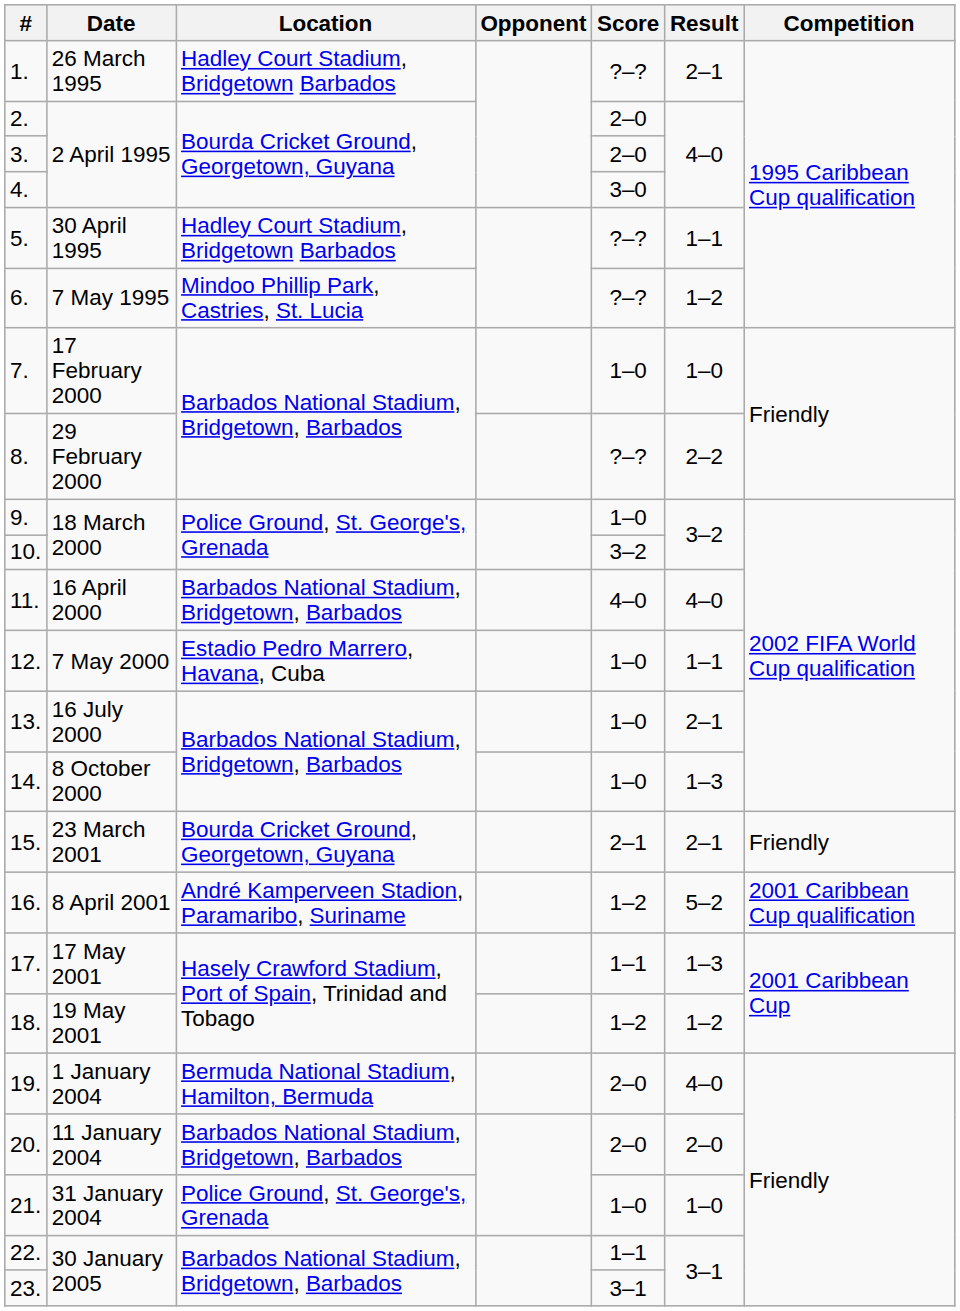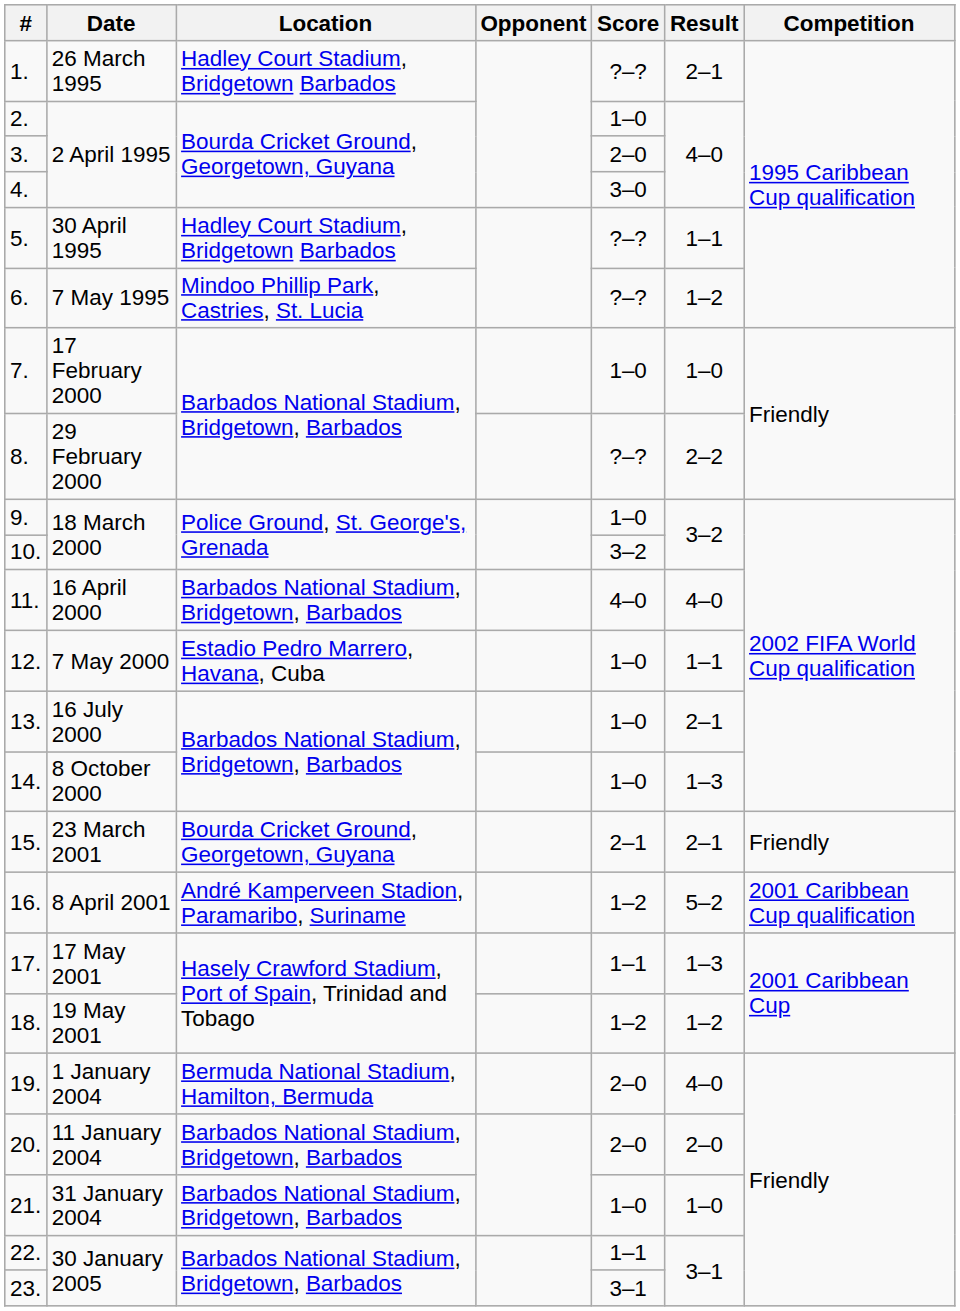 <table class="wikitable sortable" style="font-size:90%">
 <tr>
 <th>#</th>
 <th>Date</th>
 <th>Location</th>
 <th>Opponent</th>
 <th>Score</th>
 <th>Result</th>
 <th>Competition</th>
 </tr>
 <tr>
 <td>1.</td>
 <td>26 March 1995</td>
 <td><a href='#'>Hadley Court Stadium</a>, <a href='#'>Bridgetown</a> <a href='#'>Barbados</a></td>
 <td rowspan=4></td>
 <td style="text-align:center;">?–?</td>
 <td style="text-align:center;">2–1</td>
 <td rowspan=6><a href='#'>1995 Caribbean Cup qualification</a></td>
 </tr>
 <tr>
 <td>2.</td>
 <td rowspan=3>2 April 1995</td>
 <td rowspan=3><a href='#'>Bourda Cricket Ground</a>, <a href='#'>Georgetown, Guyana</a></td>
-<td style="text-align:center;">2–0</td>
+<td style="text-align:center;">1–0</td>
 <td rowspan=3 style="text-align:center;">4–0</td>
 </tr>
 <tr>
 <td>3.</td>
 <td style="text-align:center;">2–0</td>
 </tr>
 <tr>
 <td>4.</td>
 <td style="text-align:center;">3–0</td>
 </tr>
 <tr>
 <td>5.</td>
 <td>30 April 1995</td>
 <td><a href='#'>Hadley Court Stadium</a>, <a href='#'>Bridgetown</a> <a href='#'>Barbados</a></td>
 <td rowspan=2></td>
 <td style="text-align:center;">?–?</td>
 <td style="text-align:center;">1–1</td>
 </tr>
 <tr>
 <td>6.</td>
 <td>7 May 1995</td>
 <td><a href='#'>Mindoo Phillip Park</a>, <a href='#'>Castries</a>, <a href='#'>St. Lucia</a></td>
 <td style="text-align:center;">?–?</td>
 <td style="text-align:center;">1–2</td>
 </tr>
 <tr>
 <td>7.</td>
 <td>17 February 2000</td>
 <td rowspan=2><a href='#'>Barbados National Stadium</a>, <a href='#'>Bridgetown</a>, <a href='#'>Barbados</a></td>
 <td></td>
 <td style="text-align:center;">1–0</td>
 <td style="text-align:center;">1–0</td>
 <td rowspan=2>Friendly</td>
 </tr>
 <tr>
 <td>8.</td>
 <td>29 February 2000</td>
 <td></td>
 <td style="text-align:center;">?–?</td>
 <td style="text-align:center;">2–2</td>
 </tr>
 <tr>
 <td>9.</td>
 <td rowspan=2>18 March 2000</td>
 <td rowspan=2><a href='#'>Police Ground</a>, <a href='#'>St. George's, Grenada</a></td>
 <td rowspan=2></td>
 <td style="text-align:center;">1–0</td>
 <td rowspan=2 style="text-align:center;">3–2</td>
 <td rowspan=6><a href='#'>2002 FIFA World Cup qualification</a></td>
 </tr>
 <tr>
 <td>10.</td>
 <td style="text-align:center;">3–2</td>
 </tr>
 <tr>
 <td>11.</td>
 <td>16 April 2000</td>
 <td><a href='#'>Barbados National Stadium</a>, <a href='#'>Bridgetown</a>, <a href='#'>Barbados</a></td>
 <td></td>
 <td style="text-align:center;">4–0</td>
 <td style="text-align:center;">4–0</td>
 </tr>
 <tr>
 <td>12.</td>
 <td>7 May 2000</td>
 <td><a href='#'>Estadio Pedro Marrero</a>, <a href='#'>Havana</a>, Cuba</td>
 <td></td>
 <td style="text-align:center;">1–0</td>
 <td style="text-align:center;">1–1</td>
 </tr>
 <tr>
 <td>13.</td>
 <td>16 July 2000</td>
 <td rowspan=2><a href='#'>Barbados National Stadium</a>, <a href='#'>Bridgetown</a>, <a href='#'>Barbados</a></td>
 <td></td>
 <td style="text-align:center;">1–0</td>
 <td style="text-align:center;">2–1</td>
 </tr>
 <tr>
 <td>14.</td>
 <td>8 October 2000</td>
 <td></td>
 <td style="text-align:center;">1–0</td>
 <td style="text-align:center;">1–3</td>
 </tr>
 <tr>
 <td>15.</td>
 <td>23 March 2001</td>
 <td><a href='#'>Bourda Cricket Ground</a>, <a href='#'>Georgetown, Guyana</a></td>
 <td></td>
 <td style="text-align:center;">2–1</td>
 <td style="text-align:center;">2–1</td>
 <td>Friendly</td>
 </tr>
 <tr>
 <td>16.</td>
 <td>8 April 2001</td>
 <td><a href='#'>André Kamperveen Stadion</a>, <a href='#'>Paramaribo</a>, <a href='#'>Suriname</a></td>
 <td></td>
 <td style="text-align:center;">1–2</td>
 <td style="text-align:center;">5–2</td>
 <td><a href='#'>2001 Caribbean Cup qualification</a></td>
 </tr>
 <tr>
 <td>17.</td>
 <td>17 May 2001</td>
 <td rowspan=2><a href='#'>Hasely Crawford Stadium</a>, <a href='#'>Port of Spain</a>, Trinidad and Tobago</td>
 <td></td>
 <td style="text-align:center;">1–1</td>
 <td style="text-align:center;">1–3</td>
 <td rowspan=2><a href='#'>2001 Caribbean Cup</a></td>
 </tr>
 <tr>
 <td>18.</td>
 <td>19 May 2001</td>
 <td></td>
 <td style="text-align:center;">1–2</td>
 <td style="text-align:center;">1–2</td>
 </tr>
 <tr>
 <td>19.</td>
 <td>1 January 2004</td>
 <td><a href='#'>Bermuda National Stadium</a>, <a href='#'>Hamilton, Bermuda</a></td>
 <td></td>
 <td style="text-align:center;">2–0</td>
 <td style="text-align:center;">4–0</td>
 <td rowspan=5>Friendly</td>
 </tr>
 <tr>
 <td>20.</td>
 <td>11 January 2004</td>
 <td><a href='#'>Barbados National Stadium</a>, <a href='#'>Bridgetown</a>, <a href='#'>Barbados</a></td>
 <td rowspan=2></td>
 <td style="text-align:center;">2–0</td>
 <td style="text-align:center;">2–0</td>
 </tr>
 <tr>
 <td>21.</td>
 <td>31 January 2004</td>
-<td><a href='#'>Police Ground</a>, <a href='#'>St. George's, Grenada</a></td>
+<td><a href='#'>Barbados National Stadium</a>, <a href='#'>Bridgetown</a>, <a href='#'>Barbados</a></td>
 <td style="text-align:center;">1–0</td>
 <td style="text-align:center;">1–0</td>
 </tr>
 <tr>
 <td>22.</td>
 <td rowspan=2>30 January 2005</td>
 <td rowspan=2><a href='#'>Barbados National Stadium</a>, <a href='#'>Bridgetown</a>, <a href='#'>Barbados</a></td>
 <td rowspan=2></td>
 <td style="text-align:center;">1–1</td>
 <td rowspan=2 style="text-align:center;">3–1</td>
 </tr>
 <tr>
 <td>23.</td>
 <td style="text-align:center;">3–1</td>
 </tr>
 </table>
